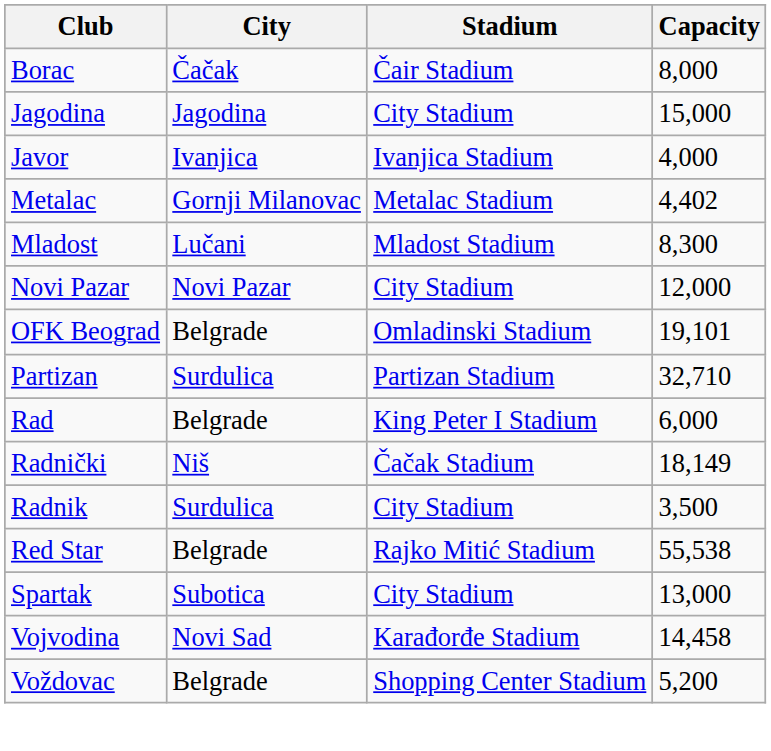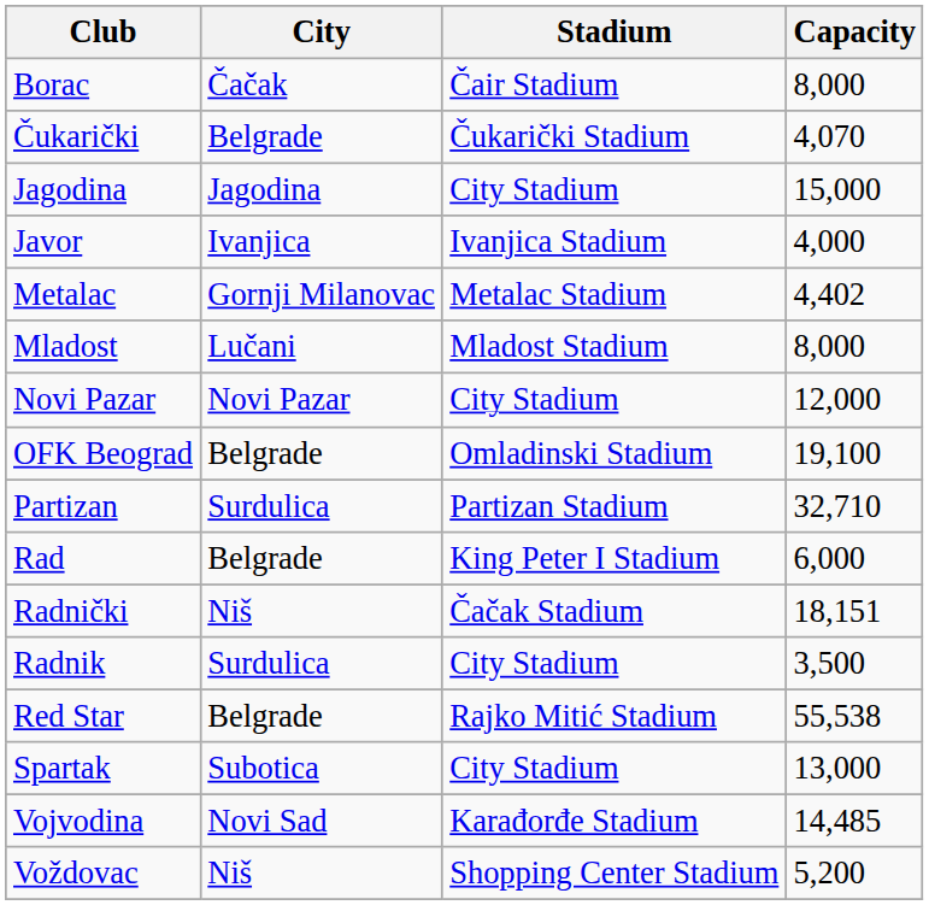 <table class="wikitable sortable" style="font-size:95%">
 <tr>
 <th>Club</th>
 <th>City</th>
 <th>Stadium</th>
 <th>Capacity</th>
 </tr>
 <tr>
 <td><a href='#'>Borac</a></td>
 <td><a href='#'>Čačak</a></td>
 <td><a href='#'>Čair Stadium</a></td>
 <td>8,000</td>
+</tr>
+<tr>
+<td><a href='#'>Čukarički</a></td>
+<td><a href='#'>Belgrade</a></td>
+<td><a href='#'>Čukarički Stadium</a></td>
+<td>4,070</td>
 </tr>
 <tr>
 <td><a href='#'>Jagodina</a></td>
 <td><a href='#'>Jagodina</a></td>
 <td><a href='#'>City Stadium</a></td>
 <td>15,000</td>
 </tr>
 <tr>
 <td><a href='#'>Javor</a></td>
 <td><a href='#'>Ivanjica</a></td>
 <td><a href='#'>Ivanjica Stadium</a></td>
 <td>4,000</td>
 </tr>
 <tr>
 <td><a href='#'>Metalac</a></td>
 <td><a href='#'>Gornji Milanovac</a></td>
 <td><a href='#'>Metalac Stadium</a></td>
 <td>4,402</td>
 </tr>
 <tr>
 <td><a href='#'>Mladost</a></td>
 <td><a href='#'>Lučani</a></td>
 <td><a href='#'>Mladost Stadium</a></td>
-<td>8,300</td>
+<td>8,000</td>
 </tr>
 <tr>
 <td><a href='#'>Novi Pazar</a></td>
 <td><a href='#'>Novi Pazar</a></td>
 <td><a href='#'>City Stadium</a></td>
 <td>12,000</td>
 </tr>
 <tr>
 <td><a href='#'>OFK Beograd</a></td>
 <td>Belgrade</td>
 <td><a href='#'>Omladinski Stadium</a></td>
-<td>19,101</td>
+<td>19,100</td>
 </tr>
 <tr>
 <td><a href='#'>Partizan</a></td>
 <td><a href='#'>Surdulica</a></td>
 <td><a href='#'>Partizan Stadium</a></td>
 <td>32,710</td>
 </tr>
 <tr>
 <td><a href='#'>Rad</a></td>
 <td>Belgrade</td>
 <td><a href='#'>King Peter I Stadium</a></td>
 <td>6,000</td>
 </tr>
 <tr>
 <td><a href='#'>Radnički</a></td>
 <td><a href='#'>Niš</a></td>
 <td><a href='#'>Čačak Stadium</a></td>
-<td>18,149</td>
+<td>18,151</td>
 </tr>
 <tr>
 <td><a href='#'>Radnik</a></td>
 <td><a href='#'>Surdulica</a></td>
 <td><a href='#'>City Stadium</a></td>
 <td>3,500</td>
 </tr>
 <tr>
 <td><a href='#'>Red Star</a></td>
 <td>Belgrade</td>
 <td><a href='#'>Rajko Mitić Stadium</a></td>
 <td>55,538</td>
 </tr>
 <tr>
 <td><a href='#'>Spartak</a></td>
 <td><a href='#'>Subotica</a></td>
 <td><a href='#'>City Stadium</a></td>
 <td>13,000</td>
 </tr>
 <tr>
 <td><a href='#'>Vojvodina</a></td>
 <td><a href='#'>Novi Sad</a></td>
 <td><a href='#'>Karađorđe Stadium</a></td>
-<td>14,458</td>
+<td>14,485</td>
 </tr>
 <tr>
 <td><a href='#'>Voždovac</a></td>
-<td>Belgrade</td>
+<td><a href='#'>Niš</a></td>
 <td><a href='#'>Shopping Center Stadium</a></td>
 <td>5,200</td>
 </tr>
 </table>
